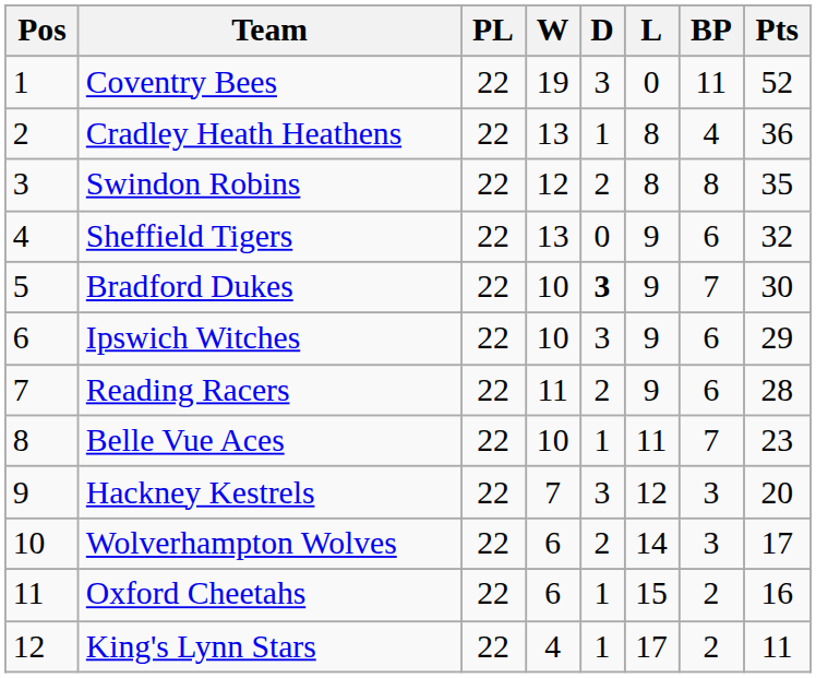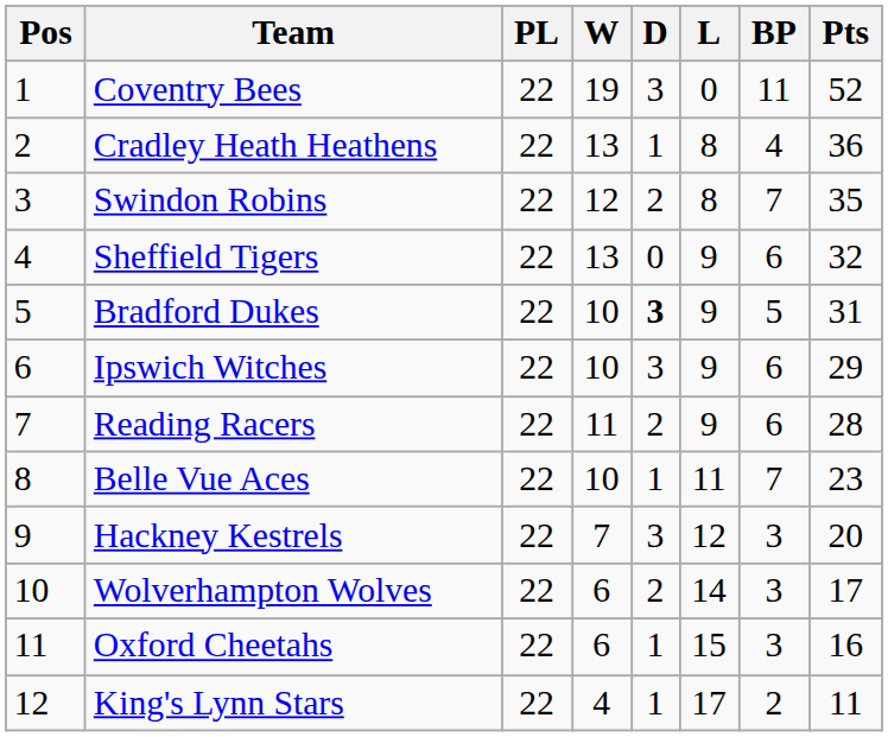 <table class=wikitable width="400">
 <tr>
 <th>Pos</th>
 <th>Team</th>
 <th>PL</th>
 <th>W</th>
 <th>D</th>
 <th>L</th>
 <th>BP</th>
 <th>Pts</th>
 </tr>
 <tr>
 <td>1</td>
 <td><a href='#'>Coventry Bees</a></td>
 <td align="center">22</td>
 <td align="center">19</td>
 <td align="center">3</td>
 <td align="center">0</td>
 <td align="center">11</td>
 <td align="center">52</td>
 </tr>
 <tr>
 <td>2</td>
 <td><a href='#'>Cradley Heath Heathens</a></td>
 <td align="center">22</td>
 <td align="center">13</td>
 <td align="center">1</td>
 <td align="center">8</td>
 <td align="center">4</td>
 <td align="center">36</td>
 </tr>
 <tr>
 <td>3</td>
 <td><a href='#'>Swindon Robins</a></td>
 <td align="center">22</td>
 <td align="center">12</td>
 <td align="center">2</td>
 <td align="center">8</td>
-<td align="center">8</td>
+<td align="center">7</td>
 <td align="center">35</td>
 </tr>
 <tr>
 <td>4</td>
 <td><a href='#'>Sheffield Tigers</a></td>
 <td align="center">22</td>
 <td align="center">13</td>
 <td align="center">0</td>
 <td align="center">9</td>
 <td align="center">6</td>
 <td align="center">32</td>
 </tr>
 <tr>
 <td>5</td>
 <td><a href='#'>Bradford Dukes</a></td>
 <td align="center">22</td>
 <td align="center">10</td>
 <td align="center"><strong>3</strong></td>
 <td align="center">9</td>
-<td align="center">7</td>
-<td align="center">30</td>
+<td align="center">5</td>
+<td align="center">31</td>
 </tr>
 <tr>
 <td>6</td>
 <td><a href='#'>Ipswich Witches</a></td>
 <td align="center">22</td>
 <td align="center">10</td>
 <td align="center">3</td>
 <td align="center">9</td>
 <td align="center">6</td>
 <td align="center">29</td>
 </tr>
 <tr>
 <td>7</td>
 <td><a href='#'>Reading Racers</a></td>
 <td align="center">22</td>
 <td align="center">11</td>
 <td align="center">2</td>
 <td align="center">9</td>
 <td align="center">6</td>
 <td align="center">28</td>
 </tr>
 <tr>
 <td>8</td>
 <td><a href='#'>Belle Vue Aces</a></td>
 <td align="center">22</td>
 <td align="center">10</td>
 <td align="center">1</td>
 <td align="center">11</td>
 <td align="center">7</td>
 <td align="center">23</td>
 </tr>
 <tr>
 <td>9</td>
 <td><a href='#'>Hackney Kestrels</a></td>
 <td align="center">22</td>
 <td align="center">7</td>
 <td align="center">3</td>
 <td align="center">12</td>
 <td align="center">3</td>
 <td align="center">20</td>
 </tr>
 <tr>
 <td>10</td>
 <td><a href='#'>Wolverhampton Wolves</a></td>
 <td align="center">22</td>
 <td align="center">6</td>
 <td align="center">2</td>
 <td align="center">14</td>
 <td align="center">3</td>
 <td align="center">17</td>
 </tr>
 <tr>
 <td>11</td>
 <td><a href='#'>Oxford Cheetahs</a></td>
 <td align="center">22</td>
 <td align="center">6</td>
 <td align="center">1</td>
 <td align="center">15</td>
-<td align="center">2</td>
+<td align="center">3</td>
 <td align="center">16</td>
 </tr>
 <tr>
 <td>12</td>
 <td><a href='#'>King's Lynn Stars</a></td>
 <td align="center">22</td>
 <td align="center">4</td>
 <td align="center">1</td>
 <td align="center">17</td>
 <td align="center">2</td>
 <td align="center">11</td>
 </tr>
 </table>
